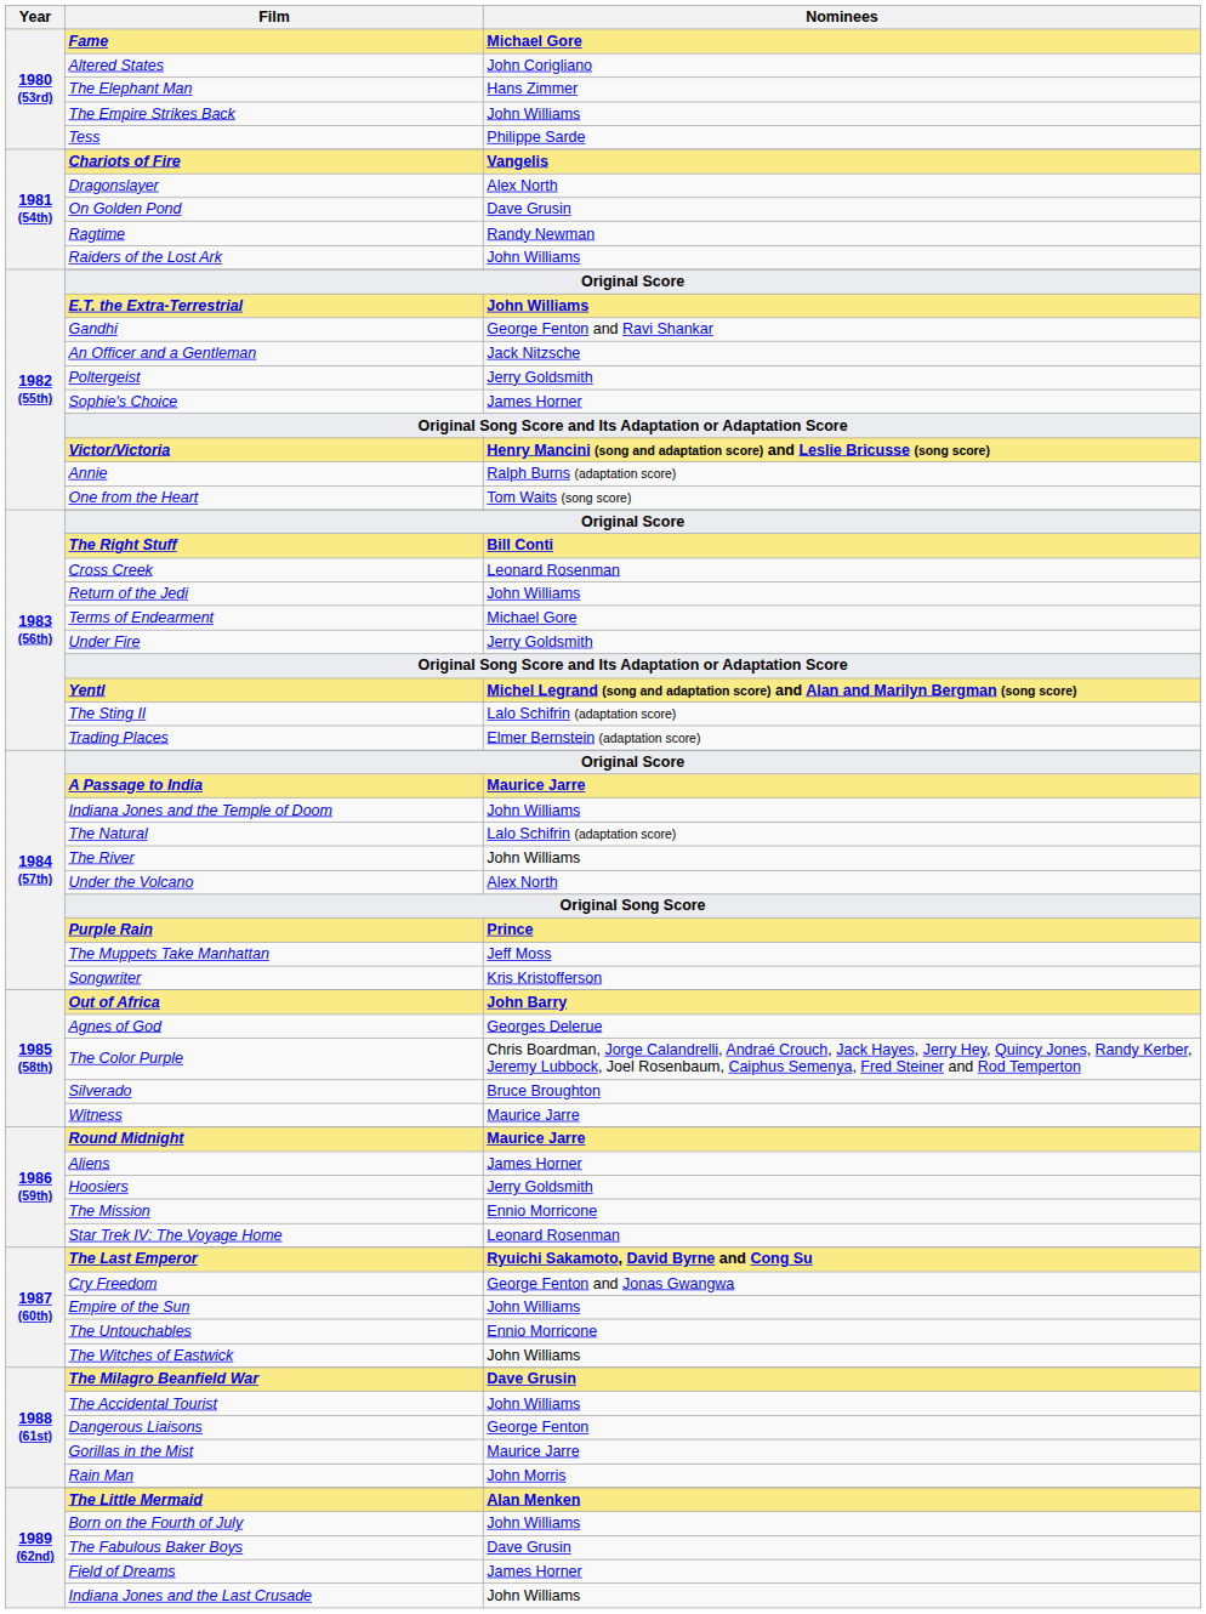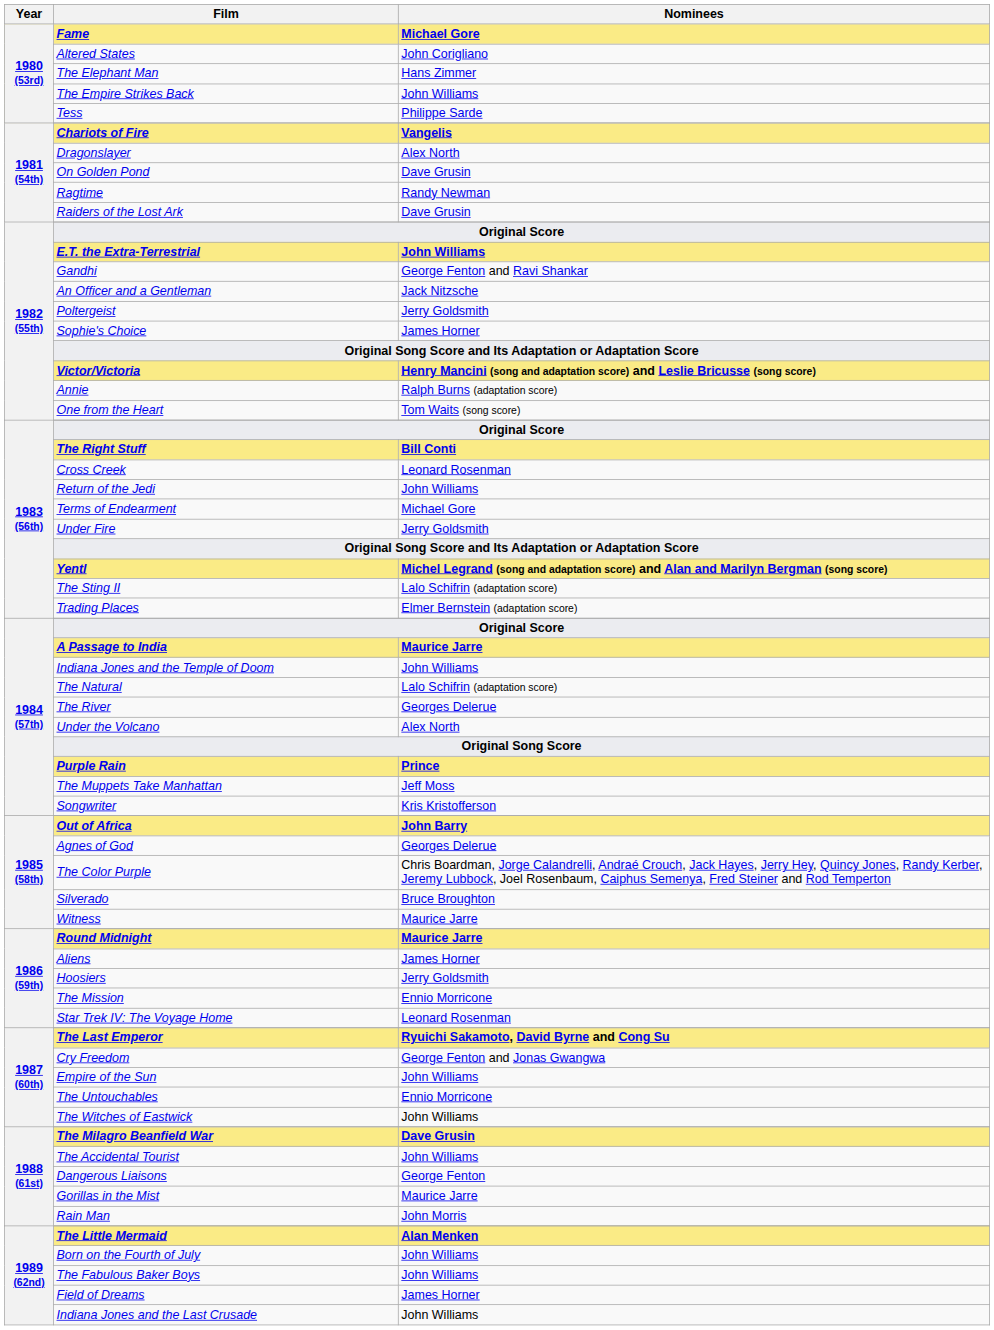 <table class="wikitable" style="width:100%">
 <tr bgcolor="#bebebe">
 <th width="5%">Year</th>
 <th width="35%">Film</th>
 <th width="60%">Nominees</th>
 </tr>
 <tr style="background:#FAEB86">
 <th rowspan="5"><a href='#'>1980</a><br><small><a href='#'>(53rd)</a></small></th>
 <td><strong><em><a href='#'>Fame</a></em></strong></td>
 <td><strong><a href='#'>Michael Gore</a></strong></td>
 </tr>
 <tr>
 <td><em><a href='#'>Altered States</a></em></td>
 <td><a href='#'>John Corigliano</a></td>
 </tr>
 <tr>
 <td><em><a href='#'>The Elephant Man</a></em></td>
 <td><a href='#'>Hans Zimmer</a></td>
 </tr>
 <tr>
 <td><em><a href='#'>The Empire Strikes Back</a></em></td>
 <td><a href='#'>John Williams</a></td>
 </tr>
 <tr>
 <td><em><a href='#'>Tess</a></em></td>
 <td><a href='#'>Philippe Sarde</a></td>
 </tr>
 <tr>
 <th rowspan="6" style="text-align:center"><a href='#'>1981</a><br><small><a href='#'>(54th)</a></small></th>
 </tr>
 <tr style="background:#FAEB86">
 <td><strong><em><a href='#'>Chariots of Fire</a></em></strong></td>
 <td><strong><a href='#'>Vangelis</a></strong></td>
 </tr>
 <tr>
 <td><em><a href='#'>Dragonslayer</a></em></td>
 <td><a href='#'>Alex North</a></td>
 </tr>
 <tr>
 <td><em><a href='#'>On Golden Pond</a></em></td>
 <td><a href='#'>Dave Grusin</a></td>
 </tr>
 <tr>
 <td><em><a href='#'>Ragtime</a></em></td>
 <td><a href='#'>Randy Newman</a></td>
 </tr>
 <tr>
 <td><em><a href='#'>Raiders of the Lost Ark</a></em></td>
-<td><a href='#'>John Williams</a></td>
+<td><a href='#'>Dave Grusin</a></td>
 </tr>
 <tr>
 <th rowspan="11" style="text-align:center"><a href='#'>1982</a><br><small><a href='#'>(55th)</a></small></th>
 </tr>
 <tr>
 <td colspan=2 style="text-align:center; background:#EBECF0"><strong>Original Score</strong></td>
 </tr>
 <tr style="background:#FAEB86">
 <td><strong><em><a href='#'>E.T. the Extra-Terrestrial</a></em></strong></td>
 <td><strong><a href='#'>John Williams</a></strong></td>
 </tr>
 <tr>
 <td><em><a href='#'>Gandhi</a></em></td>
 <td><a href='#'>George Fenton</a> and <a href='#'>Ravi Shankar</a></td>
 </tr>
 <tr>
 <td><em><a href='#'>An Officer and a Gentleman</a></em></td>
 <td><a href='#'>Jack Nitzsche</a></td>
 </tr>
 <tr>
 <td><em><a href='#'>Poltergeist</a></em></td>
 <td><a href='#'>Jerry Goldsmith</a></td>
 </tr>
 <tr>
 <td><em><a href='#'>Sophie's Choice</a></em></td>
 <td><a href='#'>James Horner</a></td>
 </tr>
 <tr>
 <td colspan=2 style="text-align:center; background:#EBECF0"><strong>Original Song Score and Its Adaptation or Adaptation Score</strong></td>
 </tr>
 <tr style="background:#FAEB86">
 <td><strong><em><a href='#'>Victor/Victoria</a></em></strong></td>
 <td><strong><a href='#'>Henry Mancini</a> <small>(song and adaptation score)</small> and <a href='#'>Leslie Bricusse</a> <small>(song score)</small></strong></td>
 </tr>
 <tr>
 <td><em><a href='#'>Annie</a></em></td>
 <td><a href='#'>Ralph Burns</a> <small>(adaptation score)</small></td>
 </tr>
 <tr>
 <td><em><a href='#'>One from the Heart</a></em></td>
 <td><a href='#'>Tom Waits</a> <small>(song score)</small></td>
 </tr>
 <tr>
 <th rowspan="11" style="text-align:center"><a href='#'>1983</a><br><small><a href='#'>(56th)</a></small></th>
 </tr>
 <tr>
 <td colspan=2 style="text-align:center; background:#EBECF0"><strong>Original Score</strong></td>
 </tr>
 <tr style="background:#FAEB86">
 <td><strong><em><a href='#'>The Right Stuff</a></em></strong></td>
 <td><strong><a href='#'>Bill Conti</a></strong></td>
 </tr>
 <tr>
 <td><em><a href='#'>Cross Creek</a></em></td>
 <td><a href='#'>Leonard Rosenman</a></td>
 </tr>
 <tr>
 <td><em><a href='#'>Return of the Jedi</a></em></td>
 <td><a href='#'>John Williams</a></td>
 </tr>
 <tr>
 <td><em><a href='#'>Terms of Endearment</a></em></td>
 <td><a href='#'>Michael Gore</a></td>
 </tr>
 <tr>
 <td><em><a href='#'>Under Fire</a></em></td>
 <td><a href='#'>Jerry Goldsmith</a></td>
 </tr>
 <tr>
 <td colspan=2 style="text-align:center; background:#EBECF0"><strong>Original Song Score and Its Adaptation or Adaptation Score</strong></td>
 </tr>
 <tr style="background:#FAEB86">
 <td><strong><em><a href='#'>Yentl</a></em></strong></td>
 <td><strong><a href='#'>Michel Legrand</a> <small>(song and adaptation score)</small> and <a href='#'>Alan and Marilyn Bergman</a> <small>(song score)</small></strong></td>
 </tr>
 <tr>
 <td><em><a href='#'>The Sting II</a></em></td>
 <td><a href='#'>Lalo Schifrin</a> <small>(adaptation score)</small></td>
 </tr>
 <tr>
 <td><em><a href='#'>Trading Places</a></em></td>
 <td><a href='#'>Elmer Bernstein</a> <small>(adaptation score)</small></td>
 </tr>
 <tr>
 <th rowspan="11" style="text-align:center"><a href='#'>1984</a><br><small><a href='#'>(57th)</a></small></th>
 </tr>
 <tr>
 <td colspan=2 style="text-align:center; background:#EBECF0"><strong>Original Score</strong></td>
 </tr>
 <tr style="background:#FAEB86">
 <td><strong><em><a href='#'>A Passage to India</a></em></strong></td>
 <td><strong><a href='#'>Maurice Jarre</a></strong></td>
 </tr>
 <tr>
 <td><em><a href='#'>Indiana Jones and the Temple of Doom</a></em></td>
 <td><a href='#'>John Williams</a></td>
 </tr>
 <tr>
 <td><em><a href='#'>The Natural</a></em></td>
 <td><a href='#'>Lalo Schifrin</a> <small>(adaptation score)</small></td>
 </tr>
 <tr>
 <td><em><a href='#'>The River</a></em></td>
-<td>John Williams</td>
+<td><a href='#'>Georges Delerue</a></td>
 </tr>
 <tr>
 <td><em><a href='#'>Under the Volcano</a></em></td>
 <td><a href='#'>Alex North</a></td>
 </tr>
 <tr>
 <td colspan=2 style="text-align:center; background:#EBECF0"><strong>Original Song Score</strong></td>
 </tr>
 <tr style="background:#FAEB86">
 <td><strong><em><a href='#'>Purple Rain</a></em></strong></td>
 <td><strong><a href='#'>Prince</a></strong></td>
 </tr>
 <tr>
 <td><em><a href='#'>The Muppets Take Manhattan</a></em></td>
 <td><a href='#'>Jeff Moss</a></td>
 </tr>
 <tr>
 <td><em><a href='#'>Songwriter</a></em></td>
 <td><a href='#'>Kris Kristofferson</a></td>
 </tr>
 <tr>
 <th rowspan="6" style="text-align:center"><a href='#'>1985</a><br><small><a href='#'>(58th)</a></small></th>
 </tr>
 <tr style="background:#FAEB86">
 <td><strong><em><a href='#'>Out of Africa</a></em></strong></td>
 <td><strong><a href='#'>John Barry</a></strong></td>
 </tr>
 <tr>
 <td><em><a href='#'>Agnes of God</a></em></td>
 <td><a href='#'>Georges Delerue</a></td>
 </tr>
 <tr>
 <td><em><a href='#'>The Color Purple</a></em></td>
 <td>Chris Boardman, <a href='#'>Jorge Calandrelli</a>, <a href='#'>Andraé Crouch</a>, <a href='#'>Jack Hayes</a>, <a href='#'>Jerry Hey</a>, <a href='#'>Quincy Jones</a>, <a href='#'>Randy Kerber</a>, <a href='#'>Jeremy Lubbock</a>, Joel Rosenbaum, <a href='#'>Caiphus Semenya</a>, <a href='#'>Fred Steiner</a> and <a href='#'>Rod Temperton</a></td>
 </tr>
 <tr>
 <td><em><a href='#'>Silverado</a></em></td>
 <td><a href='#'>Bruce Broughton</a></td>
 </tr>
 <tr>
 <td><em><a href='#'>Witness</a></em></td>
 <td><a href='#'>Maurice Jarre</a></td>
 </tr>
 <tr>
 <th rowspan="6" style="text-align:center"><a href='#'>1986</a><br><small><a href='#'>(59th)</a></small></th>
 </tr>
 <tr style="background:#FAEB86">
 <td><strong><em><a href='#'>Round Midnight</a></em></strong></td>
 <td><strong><a href='#'>Maurice Jarre</a></strong></td>
 </tr>
 <tr>
 <td><em><a href='#'>Aliens</a></em></td>
 <td><a href='#'>James Horner</a></td>
 </tr>
 <tr>
 <td><em><a href='#'>Hoosiers</a></em></td>
 <td><a href='#'>Jerry Goldsmith</a></td>
 </tr>
 <tr>
 <td><em><a href='#'>The Mission</a></em></td>
 <td><a href='#'>Ennio Morricone</a></td>
 </tr>
 <tr>
 <td><em><a href='#'>Star Trek IV: The Voyage Home</a></em></td>
 <td><a href='#'>Leonard Rosenman</a></td>
 </tr>
 <tr>
 <th rowspan="6" style="text-align:center"><a href='#'>1987</a><br><small><a href='#'>(60th)</a></small></th>
 </tr>
 <tr style="background:#FAEB86">
 <td><strong><em><a href='#'>The Last Emperor</a></em></strong></td>
 <td><strong><a href='#'>Ryuichi Sakamoto</a>, <a href='#'>David Byrne</a> and <a href='#'>Cong Su</a></strong></td>
 </tr>
 <tr>
 <td><em><a href='#'>Cry Freedom</a></em></td>
 <td><a href='#'>George Fenton</a> and <a href='#'>Jonas Gwangwa</a></td>
 </tr>
 <tr>
 <td><em><a href='#'>Empire of the Sun</a></em></td>
 <td><a href='#'>John Williams</a></td>
 </tr>
 <tr>
 <td><em><a href='#'>The Untouchables</a></em></td>
 <td><a href='#'>Ennio Morricone</a></td>
 </tr>
 <tr>
 <td><em><a href='#'>The Witches of Eastwick</a></em></td>
 <td>John Williams</td>
 </tr>
 <tr>
 <th rowspan="6" style="text-align:center"><a href='#'>1988</a><br><small><a href='#'>(61st)</a></small></th>
 </tr>
 <tr style="background:#FAEB86">
 <td><strong><em><a href='#'>The Milagro Beanfield War</a></em></strong></td>
 <td><strong><a href='#'>Dave Grusin</a></strong></td>
 </tr>
 <tr>
 <td><em><a href='#'>The Accidental Tourist</a></em></td>
 <td><a href='#'>John Williams</a></td>
 </tr>
 <tr>
 <td><em><a href='#'>Dangerous Liaisons</a></em></td>
 <td><a href='#'>George Fenton</a></td>
 </tr>
 <tr>
 <td><em><a href='#'>Gorillas in the Mist</a></em></td>
 <td><a href='#'>Maurice Jarre</a></td>
 </tr>
 <tr>
 <td><em><a href='#'>Rain Man</a></em></td>
 <td><a href='#'>John Morris</a></td>
 </tr>
 <tr>
 <th rowspan="6" style="text-align:center"><a href='#'>1989</a><br><small><a href='#'>(62nd)</a></small></th>
 </tr>
 <tr style="background:#FAEB86">
 <td><strong><em><a href='#'>The Little Mermaid</a></em></strong></td>
 <td><strong><a href='#'>Alan Menken</a></strong></td>
 </tr>
 <tr>
 <td><em><a href='#'>Born on the Fourth of July</a></em></td>
 <td><a href='#'>John Williams</a></td>
 </tr>
 <tr>
 <td><em><a href='#'>The Fabulous Baker Boys</a></em></td>
-<td><a href='#'>Dave Grusin</a></td>
+<td><a href='#'>John Williams</a></td>
 </tr>
 <tr>
 <td><em><a href='#'>Field of Dreams</a></em></td>
 <td><a href='#'>James Horner</a></td>
 </tr>
 <tr>
 <td><em><a href='#'>Indiana Jones and the Last Crusade</a></em></td>
 <td>John Williams</td>
 </tr>
 </table>
